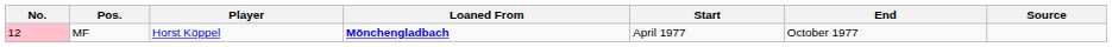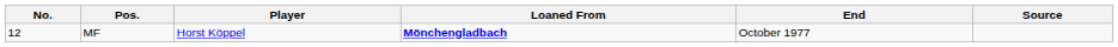 <table class="wikitable sortable" style="width:90%; text-align:center; font-size:95%; text-align:left;">
 <tr>
 <th><strong>No.</strong></th>
 <th><strong>Pos.</strong></th>
 <th><strong>Player</strong></th>
 <th><strong>Loaned From</strong></th>
-<th><strong>Start</strong></th>
 <th><strong>End</strong></th>
 <th><strong>Source</strong></th>
 </tr>
 <tr>
-<td style="background: pink;">12</td>
+<td>12</td>
 <td>MF</td>
 <td> <a href='#'>Horst Köppel</a></td>
 <td><strong> <a href='#'>Mönchengladbach</a></strong></td>
-<td>April 1977</td>
 <td>October 1977</td>
 <td></td>
 </tr>
 </table>
